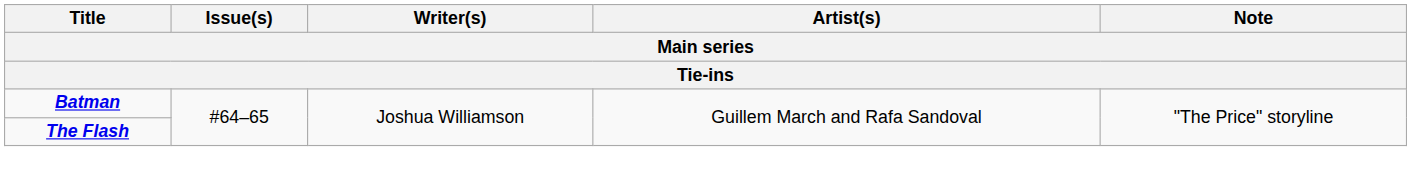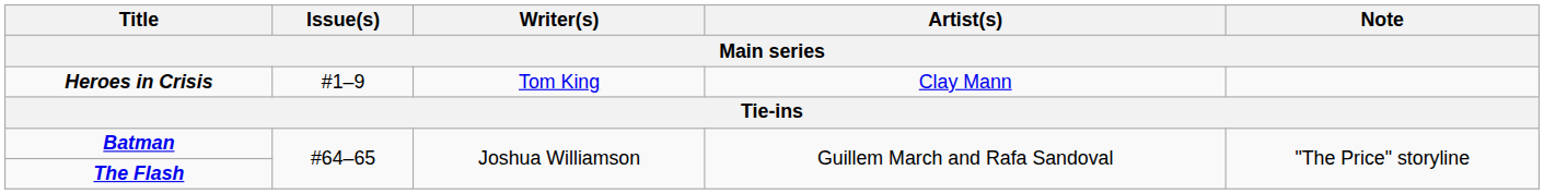 <table class="wikitable" style="text-align: center; width:100%;">
 <tr>
 <th>Title</th>
 <th>Issue(s)</th>
 <th>Writer(s)</th>
 <th>Artist(s)</th>
 <th>Note</th>
 </tr>
 <tr>
 <th colspan="5">Main series</th>
+</tr>
+<tr>
+<td><strong><em>Heroes in Crisis</em></strong></td>
+<td>#1–9</td>
+<td><a href='#'>Tom King</a></td>
+<td><a href='#'>Clay Mann</a></td>
+<td></td>
 </tr>
 <tr>
 <th colspan="5"><strong>Tie-ins</strong></th>
 </tr>
 <tr>
 <td><strong><em><a href='#'>Batman</a></em></strong></td>
 <td rowspan="2">#64–65</td>
 <td rowspan="2">Joshua Williamson</td>
 <td rowspan="2">Guillem March and Rafa Sandoval</td>
 <td rowspan="2">"The Price" storyline</td>
 </tr>
 <tr>
 <td><strong><em><a href='#'>The Flash</a></em></strong></td>
 </tr>
 </table>
